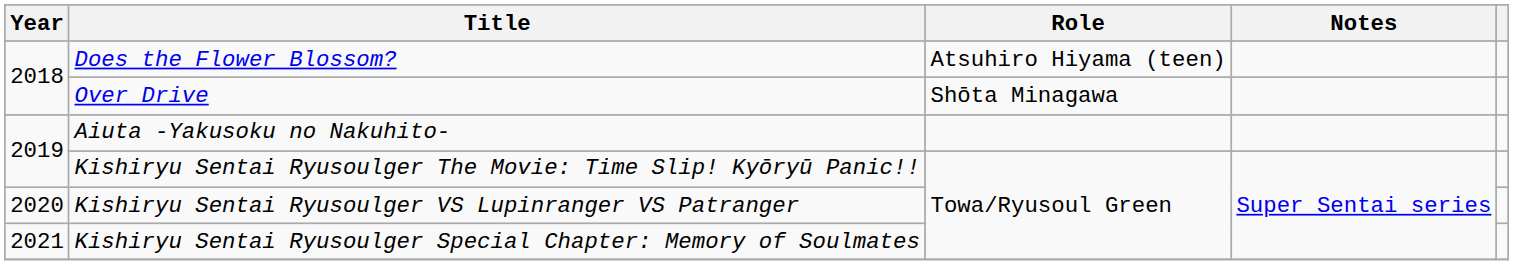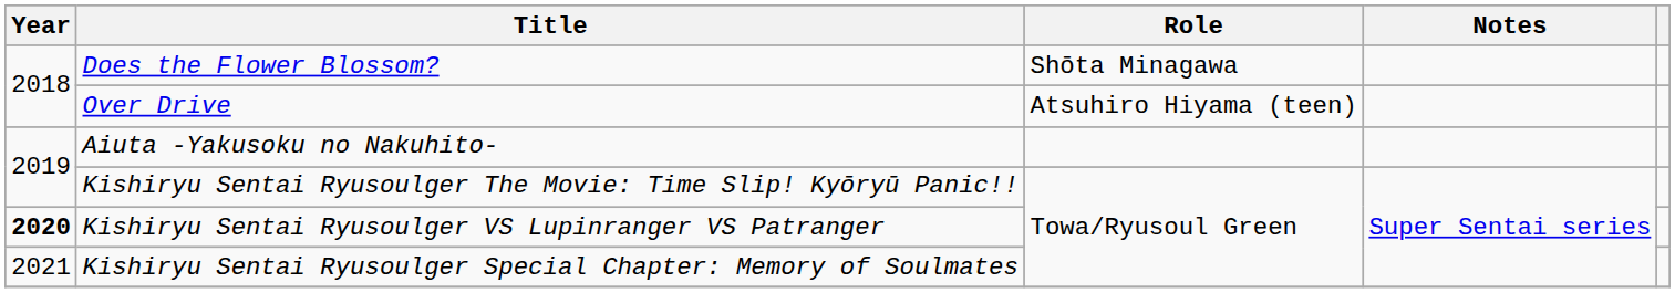 <table class="wikitable plainrowheaders sortable">
 <tr>
 <th>Year</th>
 <th>Title</th>
 <th>Role</th>
 <th class="unsortable">Notes</th>
 <th class="unsortable"></th>
 </tr>
 <tr>
 <td rowspan="2">2018</td>
 <td><em><a href='#'>Does the Flower Blossom?</a></em></td>
-<td>Atsuhiro Hiyama (teen)</td>
+<td>Shōta Minagawa</td>
 <td></td>
 <td></td>
 </tr>
 <tr>
 <td><em><a href='#'>Over Drive</a></em></td>
-<td>Shōta Minagawa</td>
+<td>Atsuhiro Hiyama (teen)</td>
 <td></td>
 <td></td>
 </tr>
 <tr>
 <td rowspan="2">2019</td>
 <td><em>Aiuta -Yakusoku no Nakuhito-</em></td>
 <td></td>
 <td></td>
 <td></td>
 </tr>
 <tr>
 <td><em>Kishiryu Sentai Ryusoulger The Movie: Time Slip! Kyōryū Panic!!</em></td>
 <td rowspan="3">Towa/Ryusoul Green</td>
 <td rowspan="3"><a href='#'>Super Sentai series</a></td>
 <td></td>
 </tr>
 <tr>
-<td>2020</td>
+<td><strong>2020</strong></td>
 <td><em>Kishiryu Sentai Ryusoulger VS Lupinranger VS Patranger</em></td>
 <td></td>
 </tr>
 <tr>
 <td>2021</td>
 <td><em>Kishiryu Sentai Ryusoulger Special Chapter: Memory of Soulmates</em></td>
 <td></td>
 </tr>
 <tr>
 </tr>
 </table>
